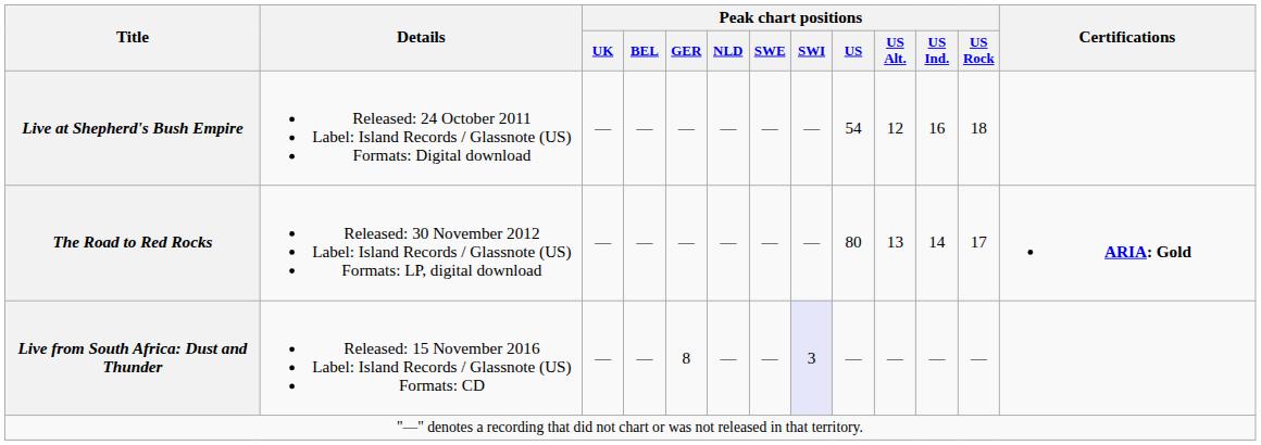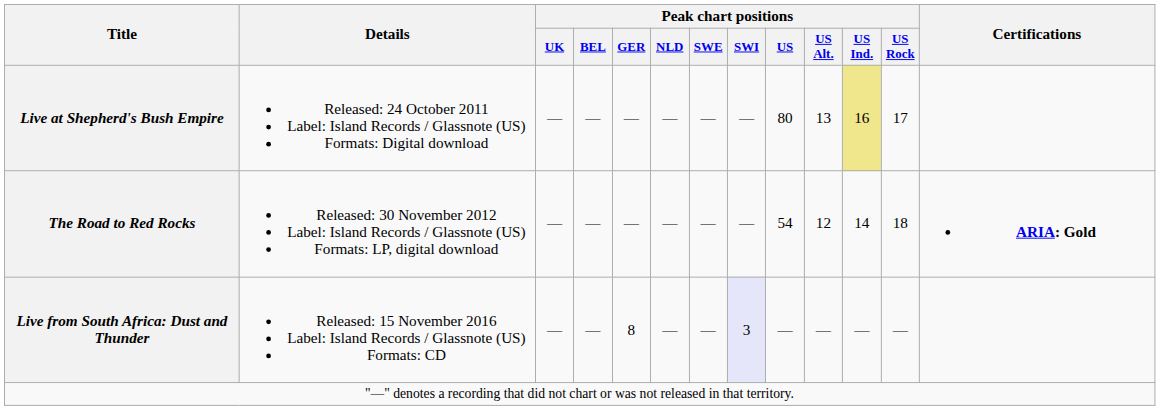 <table class="wikitable plainrowheaders" style="text-align:center;">
 <tr>
 <th scope="col" rowspan="2" style="width:15em;">Title</th>
 <th scope="col" rowspan="2" style="width:19em;">Details</th>
 <th scope="col" colspan="10">Peak chart positions</th>
 <th scope="col" rowspan="2" style="width:15em;">Certifications</th>
 </tr>
 <tr>
 <th scope="col" style="width:2.5em;font-size:85%;"><a href='#'>UK</a><br></th>
 <th scope="col" style="width:2.5em;font-size:85%;"><a href='#'>BEL</a><br></th>
 <th scope="col" style="width:2.5em;font-size:85%;"><a href='#'>GER</a><br></th>
 <th scope="col" style="width:2.5em;font-size:85%;"><a href='#'>NLD</a><br></th>
 <th scope="col" style="width:2.5em;font-size:85%;"><a href='#'>SWE</a><br></th>
 <th scope="col" style="width:2.5em;font-size:85%;"><a href='#'>SWI</a><br></th>
 <th scope="col" style="width:2.5em;font-size:85%;"><a href='#'>US</a><br></th>
 <th scope="col" style="width:2.5em;font-size:85%;"><a href='#'>US<br>Alt.</a><br></th>
 <th scope="col" style="width:2.5em;font-size:85%;"><a href='#'>US<br>Ind.</a><br></th>
 <th scope="col" style="width:2.5em;font-size:85%;"><a href='#'>US<br>Rock</a><br></th>
 </tr>
 <tr>
 <th scope="row"><em>Live at Shepherd's Bush Empire</em></th>
 <td><br><ul><li>Released: 24 October 2011</li><li>Label: Island Records / Glassnote (US)</li><li>Formats: Digital download</li></ul></td>
 <td>—</td>
 <td>—</td>
 <td>—</td>
 <td>—</td>
 <td>—</td>
 <td>—</td>
-<td>54</td>
-<td>12</td>
-<td>16</td>
-<td>18</td>
+<td>80</td>
+<td>13</td>
+<td style="background: khaki;">16</td>
+<td>17</td>
 <td></td>
 </tr>
 <tr>
 <th scope="row"><em>The Road to Red Rocks</em></th>
 <td><br><ul><li>Released: 30 November 2012</li><li>Label: Island Records / Glassnote (US)</li><li>Formats: LP, digital download</li></ul></td>
 <td>—</td>
 <td>—</td>
 <td>—</td>
 <td>—</td>
 <td>—</td>
 <td>—</td>
-<td>80</td>
-<td>13</td>
+<td>54</td>
+<td>12</td>
 <td>14</td>
-<td>17</td>
+<td>18</td>
 <td><strong><br><ul><li><a href='#'>ARIA</a>: Gold</li></ul></strong></td>
 </tr>
 <tr>
 <th scope="row"><em>Live from South Africa: Dust and Thunder</em></th>
 <td><br><ul><li>Released: 15 November 2016</li><li>Label: Island Records / Glassnote (US)</li><li>Formats: CD</li></ul></td>
 <td>—</td>
 <td>—</td>
 <td>8</td>
 <td>—</td>
 <td>—</td>
 <td style="background: lavender;">3</td>
 <td>—</td>
 <td>—</td>
 <td>—</td>
 <td>—</td>
 <td></td>
 </tr>
 <tr>
 <td colspan="13" style="font-size:90%">"—" denotes a recording that did not chart or was not released in that territory.</td>
 </tr>
 </table>
